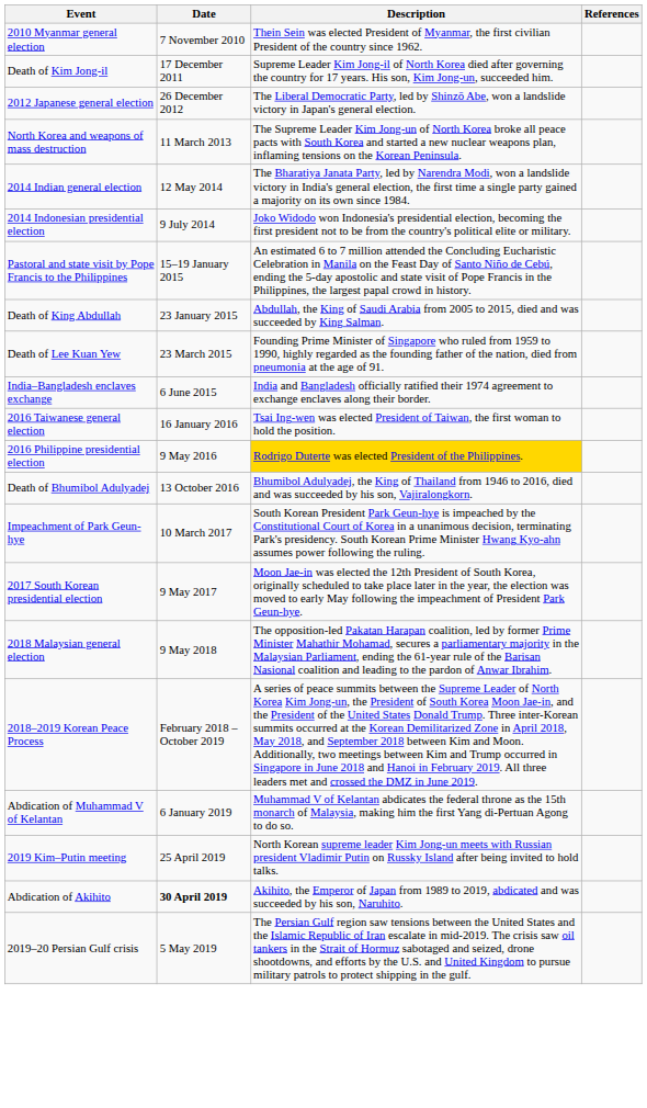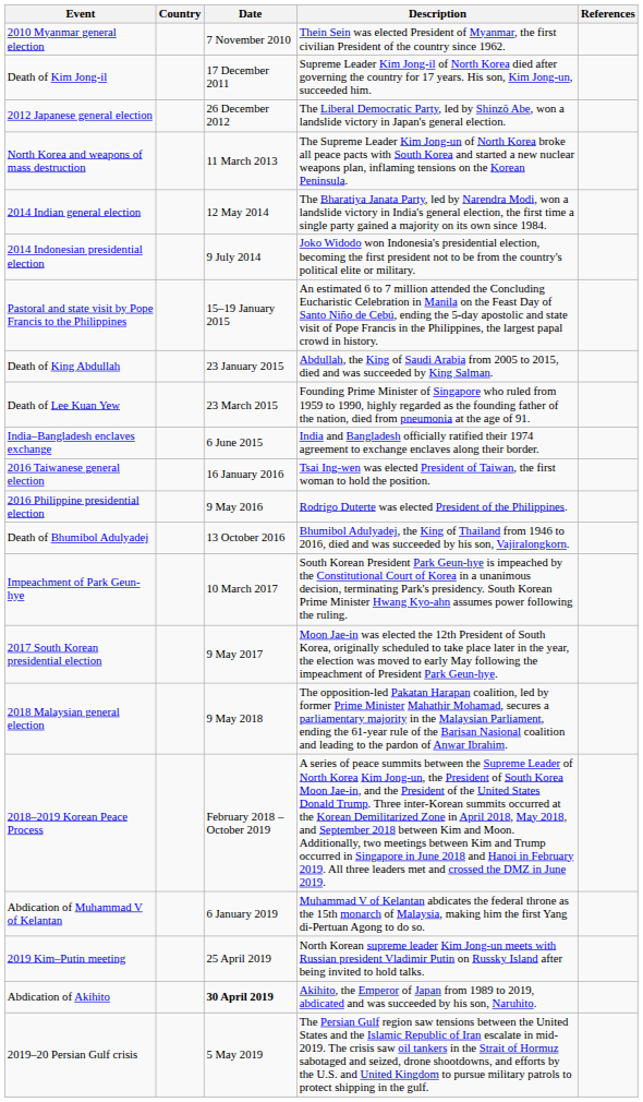 <table class="wikitable sortable mw-collapsible">
 <tr>
 <th style="width:200px;">Event</th>
+<th>Country</th>
 <th style="width:120px;">Date</th>
 <th>Description</th>
 <th>References</th>
 </tr>
 <tr>
 <td><a href='#'>2010 Myanmar general election</a></td>
+<td></td>
 <td>7 November 2010</td>
 <td><a href='#'>Thein Sein</a> was elected President of <a href='#'>Myanmar</a>, the first civilian President of the country since 1962.</td>
 <td></td>
 </tr>
 <tr>
 <td>Death of <a href='#'>Kim Jong-il</a></td>
+<td></td>
 <td>17 December 2011</td>
 <td>Supreme Leader <a href='#'>Kim Jong-il</a> of <a href='#'>North Korea</a> died after governing the country for 17 years. His son, <a href='#'>Kim Jong-un</a>, succeeded him.</td>
 <td></td>
 </tr>
 <tr>
 <td><a href='#'>2012 Japanese general election</a></td>
+<td></td>
 <td>26 December 2012</td>
 <td>The <a href='#'>Liberal Democratic Party</a>, led by <a href='#'>Shinzō Abe</a>, won a landslide victory in Japan's general election.</td>
 <td></td>
 </tr>
 <tr>
 <td><a href='#'>North Korea and weapons of mass destruction</a></td>
+<td></td>
 <td>11 March 2013</td>
 <td>The Supreme Leader <a href='#'>Kim Jong-un</a> of <a href='#'>North Korea</a> broke all peace pacts with <a href='#'>South Korea</a> and started a new nuclear weapons plan, inflaming tensions on the <a href='#'>Korean Peninsula</a>.</td>
 <td></td>
 </tr>
 <tr>
 <td><a href='#'>2014 Indian general election</a></td>
+<td></td>
 <td>12 May 2014</td>
 <td>The <a href='#'>Bharatiya Janata Party</a>, led by <a href='#'>Narendra Modi</a>, won a landslide victory in India's general election, the first time a single party gained a majority on its own since 1984.</td>
 <td></td>
 </tr>
 <tr>
 <td><a href='#'>2014 Indonesian presidential election</a></td>
+<td></td>
 <td>9 July 2014</td>
 <td><a href='#'>Joko Widodo</a> won Indonesia's presidential election, becoming the first president not to be from the country's political elite or military.</td>
 <td></td>
 </tr>
 <tr>
 <td><a href='#'>Pastoral and state visit by Pope Francis to the Philippines</a></td>
+<td></td>
 <td>15–19 January 2015</td>
 <td>An estimated 6 to 7 million attended the Concluding Eucharistic Celebration in <a href='#'>Manila</a> on the Feast Day of <a href='#'>Santo Niño de Cebú</a>, ending the 5-day apostolic and state visit of Pope Francis in the Philippines, the largest papal crowd in history.</td>
 <td></td>
 </tr>
 <tr>
 <td>Death of <a href='#'>King Abdullah</a></td>
+<td></td>
 <td>23 January 2015</td>
 <td><a href='#'>Abdullah</a>, the <a href='#'>King</a> of <a href='#'>Saudi Arabia</a> from 2005 to 2015, died and was succeeded by <a href='#'>King Salman</a>.</td>
 <td></td>
 </tr>
 <tr>
 <td>Death of <a href='#'>Lee Kuan Yew</a></td>
+<td></td>
 <td>23 March 2015</td>
 <td>Founding Prime Minister of <a href='#'>Singapore</a> who ruled from 1959 to 1990, highly regarded as the founding father of the nation, died from <a href='#'>pneumonia</a> at the age of 91.</td>
 <td></td>
 </tr>
 <tr>
 <td><a href='#'>India–Bangladesh enclaves exchange</a></td>
+<td> </td>
 <td>6 June 2015</td>
 <td><a href='#'>India</a> and <a href='#'>Bangladesh</a> officially ratified their 1974 agreement to exchange enclaves along their border.</td>
 <td></td>
 </tr>
 <tr>
 <td><a href='#'>2016 Taiwanese general election</a></td>
+<td></td>
 <td>16 January 2016</td>
 <td><a href='#'>Tsai Ing-wen</a> was elected <a href='#'>President of Taiwan</a>, the first woman to hold the position.</td>
 <td></td>
 </tr>
 <tr>
 <td><a href='#'>2016 Philippine presidential election</a></td>
+<td></td>
 <td>9 May 2016</td>
-<td style="background: gold;"><a href='#'>Rodrigo Duterte</a> was elected <a href='#'>President of the Philippines</a>.</td>
+<td><a href='#'>Rodrigo Duterte</a> was elected <a href='#'>President of the Philippines</a>.</td>
 <td></td>
 </tr>
 <tr>
 <td>Death of <a href='#'>Bhumibol Adulyadej</a></td>
+<td></td>
 <td>13 October 2016</td>
 <td><a href='#'>Bhumibol Adulyadej</a>, the <a href='#'>King</a> of <a href='#'>Thailand</a> from 1946 to 2016, died and was succeeded by his son, <a href='#'>Vajiralongkorn</a>.</td>
 <td></td>
 </tr>
 <tr>
 <td><a href='#'>Impeachment of Park Geun-hye</a></td>
+<td></td>
 <td>10 March 2017</td>
 <td>South Korean President <a href='#'>Park Geun-hye</a> is impeached by the <a href='#'>Constitutional Court of Korea</a> in a unanimous decision, terminating Park's presidency. South Korean Prime Minister <a href='#'>Hwang Kyo-ahn</a> assumes power following the ruling.</td>
 <td></td>
 </tr>
 <tr>
 <td><a href='#'>2017 South Korean presidential election</a></td>
+<td></td>
 <td>9 May 2017</td>
 <td><a href='#'>Moon Jae-in</a> was elected the 12th President of South Korea, originally scheduled to take place later in the year, the election was moved to early May following the impeachment of President <a href='#'>Park Geun-hye</a>.</td>
 <td></td>
 </tr>
 <tr>
 <td><a href='#'>2018 Malaysian general election</a></td>
+<td></td>
 <td>9 May 2018</td>
 <td>The opposition-led <a href='#'>Pakatan Harapan</a> coalition, led by former <a href='#'>Prime Minister</a> <a href='#'>Mahathir Mohamad</a>, secures a <a href='#'>parliamentary majority</a> in the <a href='#'>Malaysian Parliament</a>, ending the 61-year rule of the <a href='#'>Barisan Nasional</a> coalition and leading to the pardon of <a href='#'>Anwar Ibrahim</a>.</td>
 <td></td>
 </tr>
 <tr>
 <td><a href='#'>2018–2019 Korean Peace Process</a></td>
+<td>  </td>
 <td>February 2018 – October 2019</td>
 <td>A series of peace summits between the <a href='#'>Supreme Leader</a> of <a href='#'>North Korea</a> <a href='#'>Kim Jong-un</a>, the <a href='#'>President</a> of <a href='#'>South Korea</a> <a href='#'>Moon Jae-in</a>, and the <a href='#'>President</a> of the <a href='#'>United States</a> <a href='#'>Donald Trump</a>. Three inter-Korean summits occurred at the <a href='#'>Korean Demilitarized Zone</a> in <a href='#'>April 2018</a>, <a href='#'>May 2018</a>, and <a href='#'>September 2018</a> between Kim and Moon. Additionally, two meetings between Kim and Trump occurred in <a href='#'>Singapore in June 2018</a> and <a href='#'>Hanoi in February 2019</a>. All three leaders met and <a href='#'>crossed the DMZ in June 2019</a>.</td>
 <td></td>
 </tr>
 <tr>
 <td>Abdication of <a href='#'>Muhammad V of Kelantan</a></td>
+<td></td>
 <td>6 January 2019</td>
 <td><a href='#'>Muhammad V of Kelantan</a> abdicates the federal throne as the 15th <a href='#'>monarch</a> of <a href='#'>Malaysia</a>, making him the first Yang di-Pertuan Agong to do so.</td>
 <td></td>
 </tr>
 <tr>
 <td><a href='#'>2019 Kim–Putin meeting</a></td>
+<td> </td>
 <td>25 April 2019</td>
 <td>North Korean <a href='#'>supreme leader</a> <a href='#'>Kim Jong-un meets with Russian president Vladimir Putin</a> on <a href='#'>Russky Island</a> after being invited to hold talks.</td>
 <td></td>
 </tr>
 <tr>
 <td>Abdication of <a href='#'>Akihito</a></td>
+<td></td>
 <td><strong>30 April 2019</strong></td>
 <td><a href='#'>Akihito</a>, the <a href='#'>Emperor</a> of <a href='#'>Japan</a> from 1989 to 2019, <a href='#'>abdicated</a> and was succeeded by his son, <a href='#'>Naruhito</a>.</td>
 <td></td>
 </tr>
 <tr>
 <td>2019–20 Persian Gulf crisis</td>
+<td> </td>
 <td>5 May 2019</td>
 <td>The <a href='#'>Persian Gulf</a> region saw tensions between the United States and the <a href='#'>Islamic Republic of Iran</a> escalate in mid-2019. The crisis saw <a href='#'>oil tankers</a> in the <a href='#'>Strait of Hormuz</a> sabotaged and seized, drone shootdowns, and efforts by the U.S. and <a href='#'>United Kingdom</a> to pursue military patrols to protect shipping in the gulf.</td>
 <td></td>
 </tr>
 </table>
